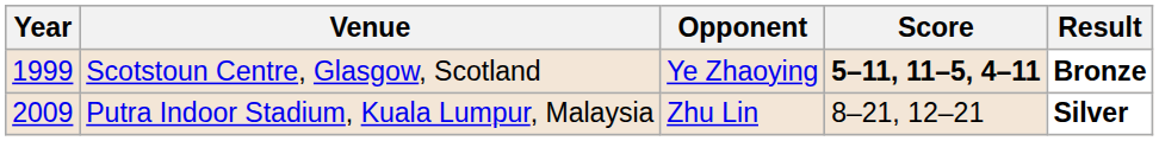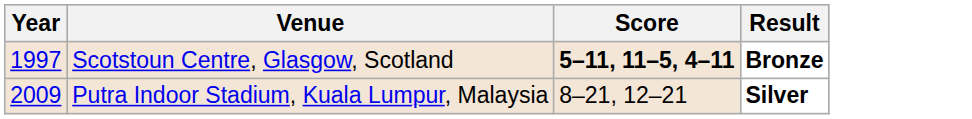 <table class="sortable wikitable" style="font-size: 90%;">
 <tr>
 <th>Year</th>
 <th>Venue</th>
-<th>Opponent</th>
 <th>Score</th>
 <th>Result</th>
 </tr>
 <tr style="background:#F3E6D7">
-<td align="center"><a href='#'>1999</a></td>
+<td align="center"><a href='#'>1997</a></td>
 <td align="left"><a href='#'>Scotstoun Centre</a>, <a href='#'>Glasgow</a>, Scotland</td>
-<td align="left"> <a href='#'>Ye Zhaoying</a></td>
 <td align="left"><strong>5–11, 11–5, 4–11</strong></td>
 <td style="text-align:left; background:white"> <strong>Bronze</strong></td>
 </tr>
 <tr style="background:#F3E6D7">
 <td align="center"><a href='#'>2009</a></td>
 <td align="left"><a href='#'>Putra Indoor Stadium</a>, <a href='#'>Kuala Lumpur</a>, Malaysia</td>
-<td align="left"> <a href='#'>Zhu Lin</a></td>
 <td align="left">8–21, 12–21</td>
 <td style="text-align:left; background:white"> <strong>Silver</strong></td>
 </tr>
 </table>
